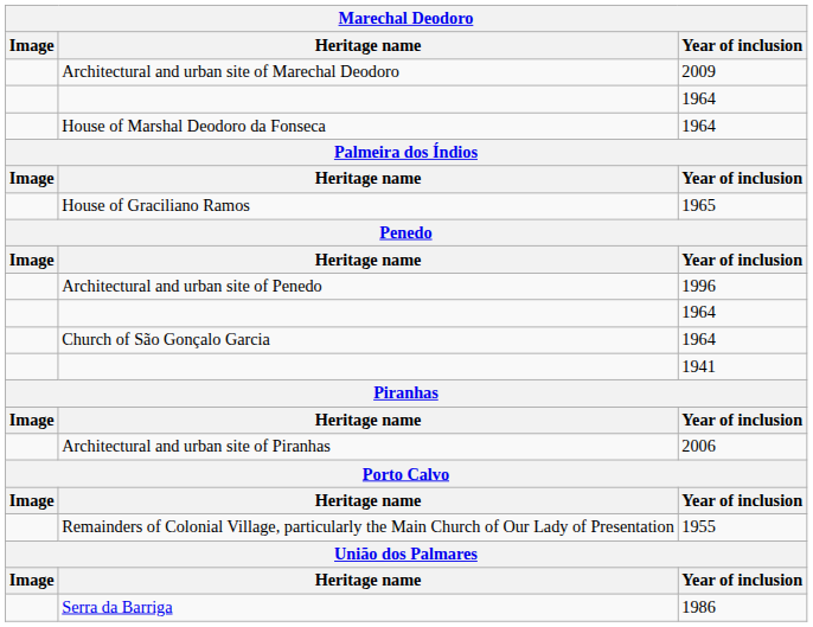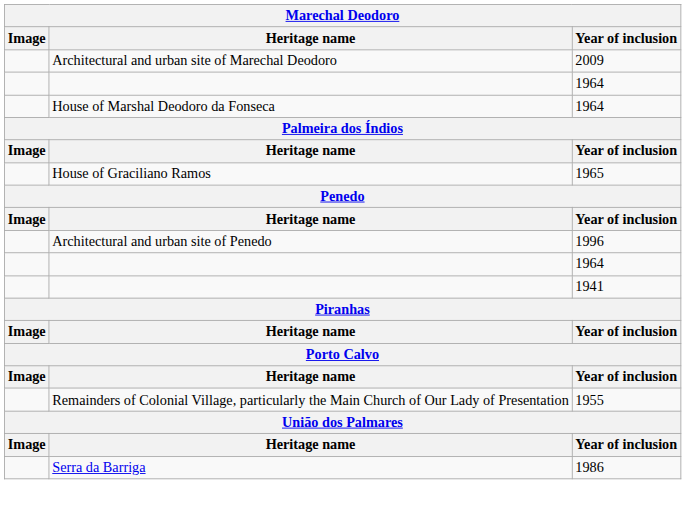 <table class="wikitable">
 <tr>
 <th colspan="3"><a href='#'>Marechal Deodoro</a></th>
 </tr>
 <tr>
 <th>Image</th>
 <th>Heritage name</th>
 <th>Year of inclusion</th>
 </tr>
 <tr>
 <td></td>
 <td>Architectural and urban site of Marechal Deodoro</td>
 <td>2009</td>
 </tr>
 <tr>
 <td></td>
 <td></td>
 <td>1964</td>
 </tr>
 <tr>
 <td></td>
 <td>House of Marshal Deodoro da Fonseca</td>
 <td>1964</td>
 </tr>
 <tr>
 <th colspan="3"><strong><a href='#'>Palmeira dos Índios</a></strong></th>
 </tr>
 <tr>
 <th>Image</th>
 <th>Heritage name</th>
 <th>Year of inclusion</th>
 </tr>
 <tr>
 <td></td>
 <td>House of Graciliano Ramos</td>
 <td>1965</td>
 </tr>
 <tr>
 <th colspan="3"><a href='#'>Penedo</a></th>
 </tr>
 <tr>
 <th>Image</th>
 <th>Heritage name</th>
 <th>Year of inclusion</th>
 </tr>
 <tr>
 <td></td>
 <td>Architectural and urban site of Penedo</td>
 <td>1996</td>
 </tr>
 <tr>
 <td></td>
 <td></td>
 <td>1964</td>
 </tr>
 <tr>
 <td></td>
-<td>Church of São Gonçalo Garcia</td>
-<td>1964</td>
-</tr>
-<tr>
-<td></td>
 <td></td>
 <td>1941</td>
 </tr>
 <tr>
 <th colspan="3"><a href='#'>Piranhas</a></th>
 </tr>
 <tr>
 <th>Image</th>
 <th>Heritage name</th>
 <th>Year of inclusion</th>
-</tr>
-<tr>
-<td></td>
-<td>Architectural and urban site of Piranhas</td>
-<td>2006</td>
 </tr>
 <tr>
 <th colspan="3"><a href='#'>Porto Calvo</a></th>
 </tr>
 <tr>
 <th>Image</th>
 <th>Heritage name</th>
 <th>Year of inclusion</th>
 </tr>
 <tr>
 <td></td>
 <td>Remainders of Colonial Village, particularly the Main Church of Our Lady of Presentation</td>
 <td>1955</td>
 </tr>
 <tr>
 <th colspan="3"><a href='#'>União dos Palmares</a></th>
 </tr>
 <tr>
 <th>Image</th>
 <th>Heritage name</th>
 <th>Year of inclusion</th>
 </tr>
 <tr>
 <td></td>
 <td><a href='#'>Serra da Barriga</a></td>
 <td>1986</td>
 </tr>
 </table>
